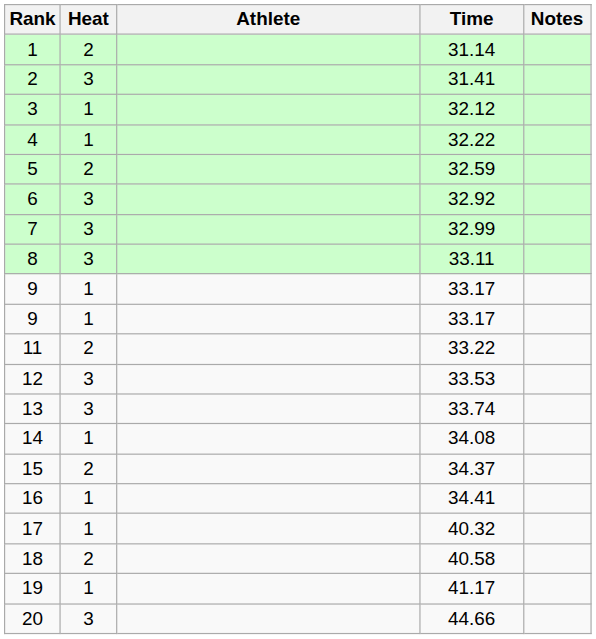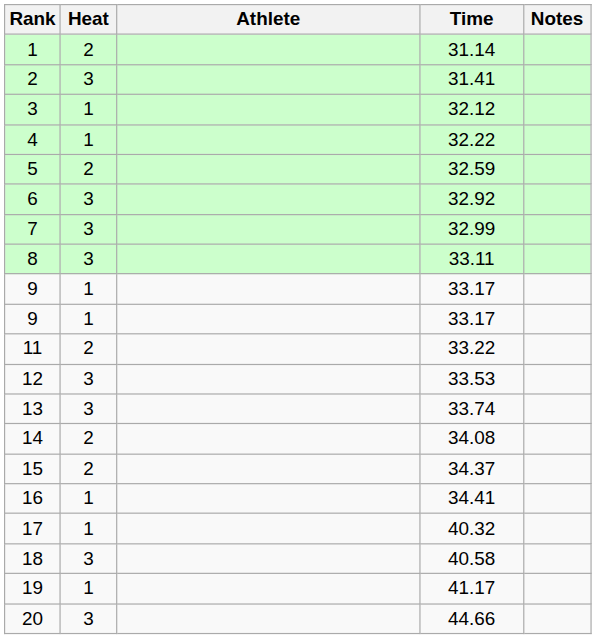 <table class="wikitable" style="text-align:center">
 <tr>
 <th width=40>Rank</th>
 <th width=40>Heat</th>
 <th width=250>Athlete</th>
 <th width=80>Time</th>
 <th width=50>Notes</th>
 </tr>
 <tr bgcolor=ccffcc>
 <td>1</td>
 <td>2</td>
 <td align=left></td>
 <td>31.14</td>
 <td></td>
 </tr>
 <tr bgcolor=ccffcc>
 <td>2</td>
 <td>3</td>
 <td align=left></td>
 <td>31.41</td>
 <td></td>
 </tr>
 <tr bgcolor=ccffcc>
 <td>3</td>
 <td>1</td>
 <td align=left></td>
 <td>32.12</td>
 <td></td>
 </tr>
 <tr bgcolor=ccffcc>
 <td>4</td>
 <td>1</td>
 <td align=left></td>
 <td>32.22</td>
 <td></td>
 </tr>
 <tr bgcolor=ccffcc>
 <td>5</td>
 <td>2</td>
 <td align=left></td>
 <td>32.59</td>
 <td></td>
 </tr>
 <tr bgcolor=ccffcc>
 <td>6</td>
 <td>3</td>
 <td align=left></td>
 <td>32.92</td>
 <td></td>
 </tr>
 <tr bgcolor=ccffcc>
 <td>7</td>
 <td>3</td>
 <td align=left></td>
 <td>32.99</td>
 <td></td>
 </tr>
 <tr bgcolor=ccffcc>
 <td>8</td>
 <td>3</td>
 <td align=left></td>
 <td>33.11</td>
 <td></td>
 </tr>
 <tr>
 <td>9</td>
 <td>1</td>
 <td align=left></td>
 <td>33.17</td>
 <td></td>
 </tr>
 <tr>
 <td>9</td>
 <td>1</td>
 <td align=left></td>
 <td>33.17</td>
 <td></td>
 </tr>
 <tr>
 <td>11</td>
 <td>2</td>
 <td align=left></td>
 <td>33.22</td>
 <td></td>
 </tr>
 <tr>
 <td>12</td>
 <td>3</td>
 <td align=left></td>
 <td>33.53</td>
 <td></td>
 </tr>
 <tr>
 <td>13</td>
 <td>3</td>
 <td align=left></td>
 <td>33.74</td>
 <td></td>
 </tr>
 <tr>
 <td>14</td>
-<td>1</td>
+<td>2</td>
 <td align=left></td>
 <td>34.08</td>
 <td></td>
 </tr>
 <tr>
 <td>15</td>
 <td>2</td>
 <td align=left></td>
 <td>34.37</td>
 <td></td>
 </tr>
 <tr>
 <td>16</td>
 <td>1</td>
 <td align=left></td>
 <td>34.41</td>
 <td></td>
 </tr>
 <tr>
 <td>17</td>
 <td>1</td>
 <td align=left></td>
 <td>40.32</td>
 <td></td>
 </tr>
 <tr>
 <td>18</td>
-<td>2</td>
+<td>3</td>
 <td align=left></td>
 <td>40.58</td>
 <td></td>
 </tr>
 <tr>
 <td>19</td>
 <td>1</td>
 <td align=left></td>
 <td>41.17</td>
 <td></td>
 </tr>
 <tr>
 <td>20</td>
 <td>3</td>
 <td align=left></td>
 <td>44.66</td>
 <td></td>
 </tr>
 </table>
